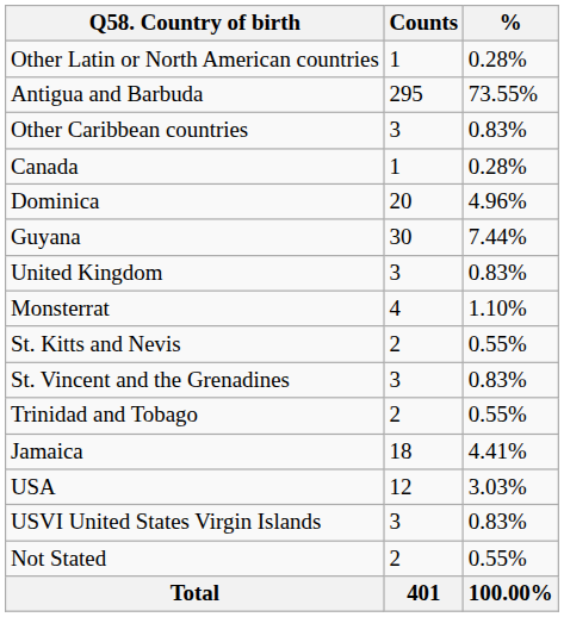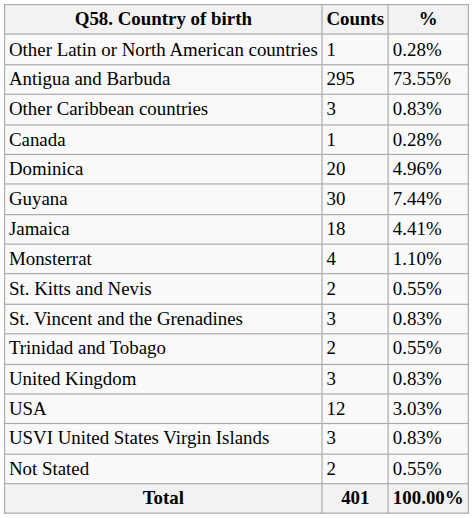 <table class="wikitable sortable">
 <tr>
 <th>Q58. Country of birth</th>
 <th>Counts</th>
 <th>%</th>
 </tr>
 <tr>
 <td>Other Latin or North American countries</td>
 <td>1</td>
 <td>0.28%</td>
 </tr>
 <tr>
 <td>Antigua and Barbuda</td>
 <td>295</td>
 <td>73.55%</td>
 </tr>
 <tr>
 <td>Other Caribbean countries</td>
 <td>3</td>
 <td>0.83%</td>
 </tr>
 <tr>
 <td>Canada</td>
 <td>1</td>
 <td>0.28%</td>
 </tr>
 <tr>
 <td>Dominica</td>
 <td>20</td>
 <td>4.96%</td>
 </tr>
 <tr>
 <td>Guyana</td>
 <td>30</td>
 <td>7.44%</td>
 </tr>
 <tr>
-<td>United Kingdom</td>
-<td>3</td>
-<td>0.83%</td>
+<td>Jamaica</td>
+<td>18</td>
+<td>4.41%</td>
 </tr>
 <tr>
 <td>Monsterrat</td>
 <td>4</td>
 <td>1.10%</td>
 </tr>
 <tr>
 <td>St. Kitts and Nevis</td>
 <td>2</td>
 <td>0.55%</td>
 </tr>
 <tr>
 <td>St. Vincent and the Grenadines</td>
 <td>3</td>
 <td>0.83%</td>
 </tr>
 <tr>
 <td>Trinidad and Tobago</td>
 <td>2</td>
 <td>0.55%</td>
 </tr>
 <tr>
-<td>Jamaica</td>
-<td>18</td>
-<td>4.41%</td>
+<td>United Kingdom</td>
+<td>3</td>
+<td>0.83%</td>
 </tr>
 <tr>
 <td>USA</td>
 <td>12</td>
 <td>3.03%</td>
 </tr>
 <tr>
 <td>USVI United States Virgin Islands</td>
 <td>3</td>
 <td>0.83%</td>
 </tr>
 <tr>
 <td>Not Stated</td>
 <td>2</td>
 <td>0.55%</td>
 </tr>
 <tr>
 <th>Total</th>
 <th>401</th>
 <th>100.00%</th>
 </tr>
 </table>
